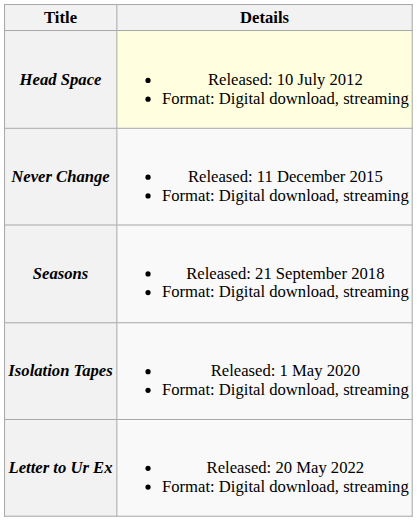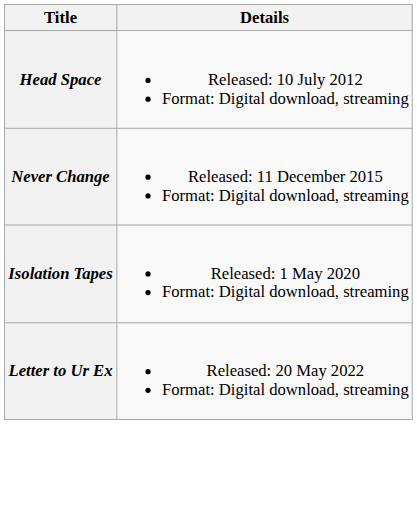 <table class="wikitable plainrowheaders" style="text-align:center;">
 <tr>
 <th scope="col">Title</th>
 <th scope="col">Details</th>
 </tr>
 <tr>
 <th scope="row"><em>Head Space</em></th>
-<td style="background: lightyellow;"><br><ul><li>Released: 10 July 2012</li><li>Format: Digital download, streaming</li></ul></td>
+<td><br><ul><li>Released: 10 July 2012</li><li>Format: Digital download, streaming</li></ul></td>
 </tr>
 <tr>
 <th scope="row"><em>Never Change</em></th>
 <td><br><ul><li>Released: 11 December 2015</li><li>Format: Digital download, streaming</li></ul></td>
-</tr>
-<tr>
-<th scope="row"><em>Seasons</em></th>
-<td><br><ul><li>Released: 21 September 2018</li><li>Format: Digital download, streaming</li></ul></td>
 </tr>
 <tr>
 <th scope="row"><em>Isolation Tapes</em></th>
 <td><br><ul><li>Released: 1 May 2020</li><li>Format: Digital download, streaming</li></ul></td>
 </tr>
 <tr>
 <th scope="row"><em>Letter to Ur Ex</em></th>
 <td><br><ul><li>Released: 20 May 2022</li><li>Format: Digital download, streaming</li></ul></td>
 </tr>
 </table>
